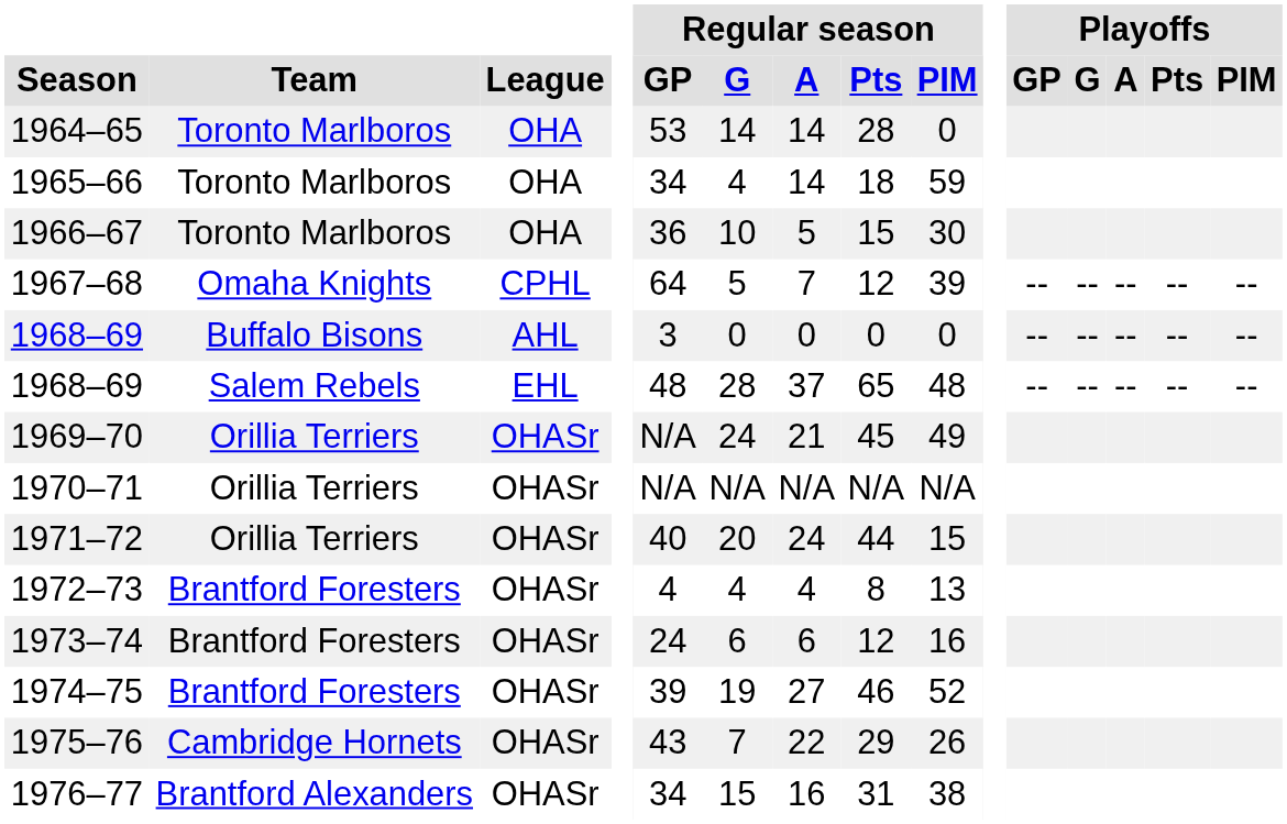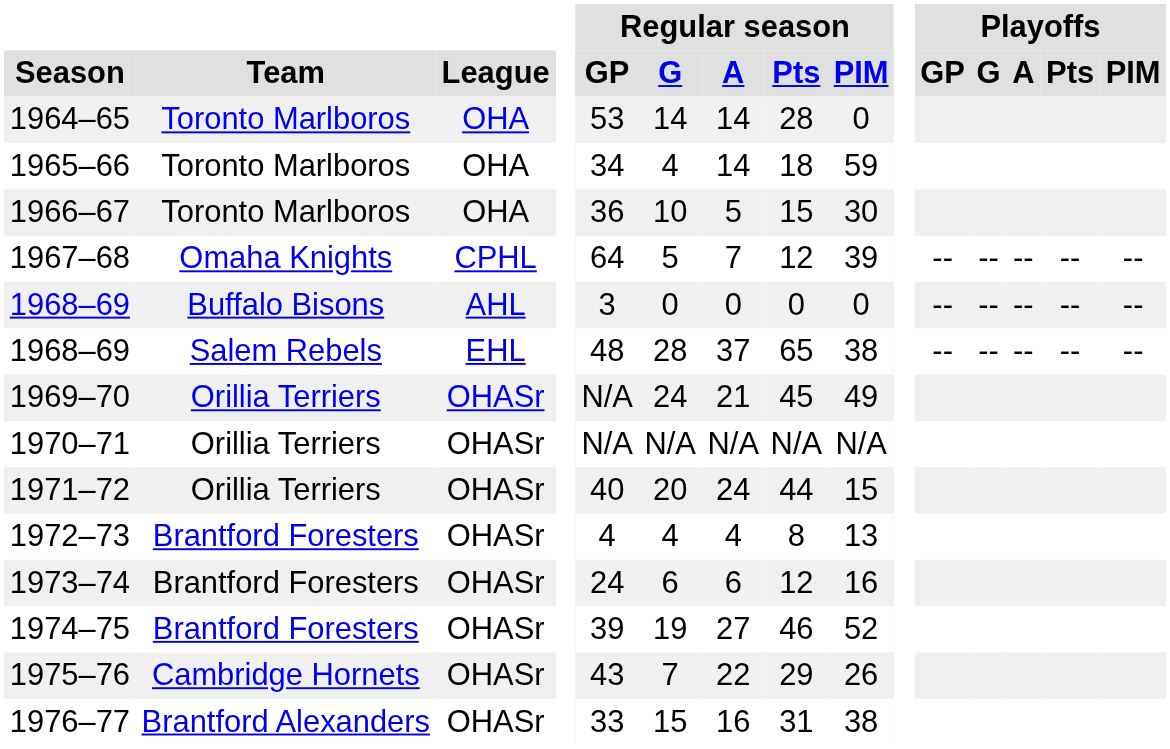 <table BORDER="0" CELLPADDING="3" CELLSPACING="0" ID="Table3">
 <tr ALIGN="center" bgcolor="#e0e0e0">
 <th ALIGN="center" colspan="3" bgcolor="#ffffff"> </th>
 <th ALIGN="center" rowspan="99" bgcolor="#ffffff"> </th>
 <th ALIGN="center" colspan="5">Regular season</th>
 <th ALIGN="center" rowspan="99" bgcolor="#ffffff"> </th>
 <th ALIGN="center" colspan="5">Playoffs</th>
 </tr>
 <tr ALIGN="center" bgcolor="#e0e0e0">
 <th ALIGN="center">Season</th>
 <th ALIGN="center">Team</th>
 <th ALIGN="center">League</th>
 <th ALIGN="center">GP</th>
 <th ALIGN="center"><a href='#'>G</a></th>
 <th ALIGN="center"><a href='#'>A</a></th>
 <th ALIGN="center"><a href='#'>Pts</a></th>
 <th ALIGN="center"><a href='#'>PIM</a></th>
 <th ALIGN="center">GP</th>
 <th ALIGN="center">G</th>
 <th ALIGN="center">A</th>
 <th ALIGN="center">Pts</th>
 <th ALIGN="center">PIM</th>
 </tr>
 <tr ALIGN="center">
 </tr>
 <tr ALIGN="center" bgcolor="#f0f0f0">
 <td ALIGN="center">1964–65</td>
 <td ALIGN="center"><a href='#'>Toronto Marlboros</a></td>
 <td ALIGN="center"><a href='#'>OHA</a></td>
 <td ALIGN="center">53</td>
 <td ALIGN="center">14</td>
 <td ALIGN="center">14</td>
 <td ALIGN="center">28</td>
 <td ALIGN="center">0</td>
 <td ALIGN="center"></td>
 <td ALIGN="center"></td>
 <td ALIGN="center"></td>
 <td ALIGN="center"></td>
 <td ALIGN="center"></td>
 </tr>
 <tr ALIGN="center">
 <td ALIGN="center">1965–66</td>
 <td ALIGN="center">Toronto Marlboros</td>
 <td ALIGN="center">OHA</td>
 <td ALIGN="center">34</td>
 <td ALIGN="center">4</td>
 <td ALIGN="center">14</td>
 <td ALIGN="center">18</td>
 <td ALIGN="center">59</td>
 <td ALIGN="center"></td>
 <td ALIGN="center"></td>
 <td ALIGN="center"></td>
 <td ALIGN="center"></td>
 <td ALIGN="center"></td>
 </tr>
 <tr ALIGN="center" bgcolor="#f0f0f0">
 <td ALIGN="center">1966–67</td>
 <td ALIGN="center">Toronto Marlboros</td>
 <td ALIGN="center">OHA</td>
 <td ALIGN="center">36</td>
 <td ALIGN="center">10</td>
 <td ALIGN="center">5</td>
 <td ALIGN="center">15</td>
 <td ALIGN="center">30</td>
 <td ALIGN="center"></td>
 <td ALIGN="center"></td>
 <td ALIGN="center"></td>
 <td ALIGN="center"></td>
 <td ALIGN="center"></td>
 </tr>
 <tr ALIGN="center">
 <td ALIGN="center">1967–68</td>
 <td ALIGN="center"><a href='#'>Omaha Knights</a></td>
 <td ALIGN="center"><a href='#'>CPHL</a></td>
 <td ALIGN="center">64</td>
 <td ALIGN="center">5</td>
 <td ALIGN="center">7</td>
 <td ALIGN="center">12</td>
 <td ALIGN="center">39</td>
 <td ALIGN="center">--</td>
 <td ALIGN="center">--</td>
 <td ALIGN="center">--</td>
 <td ALIGN="center">--</td>
 <td ALIGN="center">--</td>
 </tr>
 <tr ALIGN="center" bgcolor="#f0f0f0">
 <td ALIGN="center"><a href='#'>1968–69</a></td>
 <td ALIGN="center"><a href='#'>Buffalo Bisons</a></td>
 <td ALIGN="center"><a href='#'>AHL</a></td>
 <td ALIGN="center">3</td>
 <td ALIGN="center">0</td>
 <td ALIGN="center">0</td>
 <td ALIGN="center">0</td>
 <td ALIGN="center">0</td>
 <td ALIGN="center">--</td>
 <td ALIGN="center">--</td>
 <td ALIGN="center">--</td>
 <td ALIGN="center">--</td>
 <td ALIGN="center">--</td>
 </tr>
 <tr ALIGN="center">
 <td ALIGN="center">1968–69</td>
 <td ALIGN="center"><a href='#'>Salem Rebels</a></td>
 <td ALIGN="center"><a href='#'>EHL</a></td>
 <td ALIGN="center">48</td>
 <td ALIGN="center">28</td>
 <td ALIGN="center">37</td>
 <td ALIGN="center">65</td>
-<td ALIGN="center">48</td>
+<td ALIGN="center">38</td>
 <td ALIGN="center">--</td>
 <td ALIGN="center">--</td>
 <td ALIGN="center">--</td>
 <td ALIGN="center">--</td>
 <td ALIGN="center">--</td>
 </tr>
 <tr ALIGN="center" bgcolor="#f0f0f0">
 <td ALIGN="center">1969–70</td>
 <td ALIGN="center"><a href='#'>Orillia Terriers</a></td>
 <td ALIGN="center"><a href='#'>OHASr</a></td>
 <td ALIGN="center">N/A</td>
 <td ALIGN="center">24</td>
 <td ALIGN="center">21</td>
 <td ALIGN="center">45</td>
 <td ALIGN="center">49</td>
 <td ALIGN="center"></td>
 <td ALIGN="center"></td>
 <td ALIGN="center"></td>
 <td ALIGN="center"></td>
 <td ALIGN="center"></td>
 </tr>
 <tr ALIGN="center">
 <td ALIGN="center">1970–71</td>
 <td ALIGN="center">Orillia Terriers</td>
 <td ALIGN="center">OHASr</td>
 <td ALIGN="center">N/A</td>
 <td ALIGN="center">N/A</td>
 <td ALIGN="center">N/A</td>
 <td ALIGN="center">N/A</td>
 <td ALIGN="center">N/A</td>
 <td ALIGN="center"></td>
 <td ALIGN="center"></td>
 <td ALIGN="center"></td>
 <td ALIGN="center"></td>
 <td ALIGN="center"></td>
 </tr>
 <tr ALIGN="center" bgcolor="#f0f0f0">
 <td ALIGN="center">1971–72</td>
 <td ALIGN="center">Orillia Terriers</td>
 <td ALIGN="center">OHASr</td>
 <td ALIGN="center">40</td>
 <td ALIGN="center">20</td>
 <td ALIGN="center">24</td>
 <td ALIGN="center">44</td>
 <td ALIGN="center">15</td>
 <td ALIGN="center"></td>
 <td ALIGN="center"></td>
 <td ALIGN="center"></td>
 <td ALIGN="center"></td>
 <td ALIGN="center"></td>
 </tr>
 <tr ALIGN="center">
 <td ALIGN="center">1972–73</td>
 <td ALIGN="center"><a href='#'>Brantford Foresters</a></td>
 <td ALIGN="center">OHASr</td>
 <td ALIGN="center">4</td>
 <td ALIGN="center">4</td>
 <td ALIGN="center">4</td>
 <td ALIGN="center">8</td>
 <td ALIGN="center">13</td>
 <td ALIGN="center"></td>
 <td ALIGN="center"></td>
 <td ALIGN="center"></td>
 <td ALIGN="center"></td>
 <td ALIGN="center"></td>
 </tr>
 <tr ALIGN="center" bgcolor="#f0f0f0">
 <td ALIGN="center">1973–74</td>
 <td ALIGN="center">Brantford Foresters</td>
 <td ALIGN="center">OHASr</td>
 <td ALIGN="center">24</td>
 <td ALIGN="center">6</td>
 <td ALIGN="center">6</td>
 <td ALIGN="center">12</td>
 <td ALIGN="center">16</td>
 <td ALIGN="center"></td>
 <td ALIGN="center"></td>
 <td ALIGN="center"></td>
 <td ALIGN="center"></td>
 <td ALIGN="center"></td>
 </tr>
 <tr ALIGN="center">
 <td ALIGN="center">1974–75</td>
 <td ALIGN="center"><a href='#'>Brantford Foresters</a></td>
 <td ALIGN="center">OHASr</td>
 <td ALIGN="center">39</td>
 <td ALIGN="center">19</td>
 <td ALIGN="center">27</td>
 <td ALIGN="center">46</td>
 <td ALIGN="center">52</td>
 <td ALIGN="center"></td>
 <td ALIGN="center"></td>
 <td ALIGN="center"></td>
 <td ALIGN="center"></td>
 <td ALIGN="center"></td>
 </tr>
 <tr ALIGN="center" bgcolor="#f0f0f0">
 <td ALIGN="center">1975–76</td>
 <td ALIGN="center"><a href='#'>Cambridge Hornets</a></td>
 <td ALIGN="center">OHASr</td>
 <td ALIGN="center">43</td>
 <td ALIGN="center">7</td>
 <td ALIGN="center">22</td>
 <td ALIGN="center">29</td>
 <td ALIGN="center">26</td>
 <td ALIGN="center"></td>
 <td ALIGN="center"></td>
 <td ALIGN="center"></td>
 <td ALIGN="center"></td>
 <td ALIGN="center"></td>
 </tr>
 <tr ALIGN="center">
 <td ALIGN="center">1976–77</td>
 <td ALIGN="center"><a href='#'>Brantford Alexanders</a></td>
 <td ALIGN="center">OHASr</td>
-<td ALIGN="center">34</td>
+<td ALIGN="center">33</td>
 <td ALIGN="center">15</td>
 <td ALIGN="center">16</td>
 <td ALIGN="center">31</td>
 <td ALIGN="center">38</td>
 <td ALIGN="center"></td>
 <td ALIGN="center"></td>
 <td ALIGN="center"></td>
 <td ALIGN="center"></td>
 <td ALIGN="center"></td>
 </tr>
 </table>
